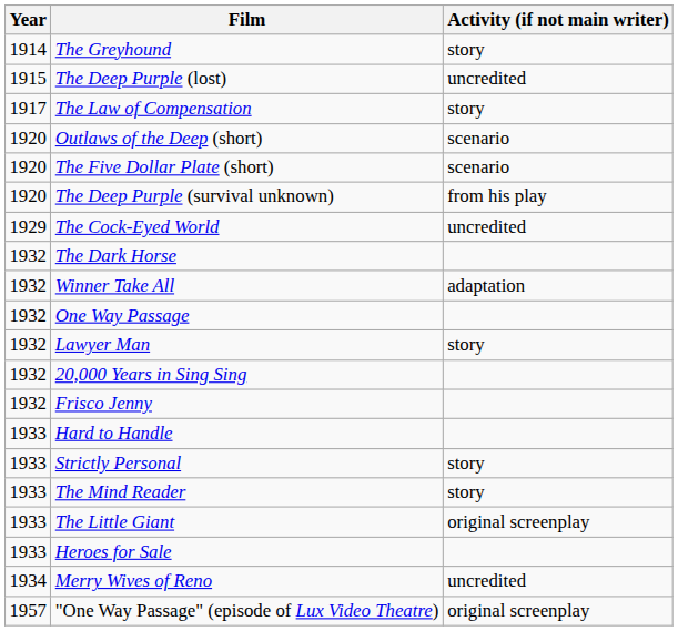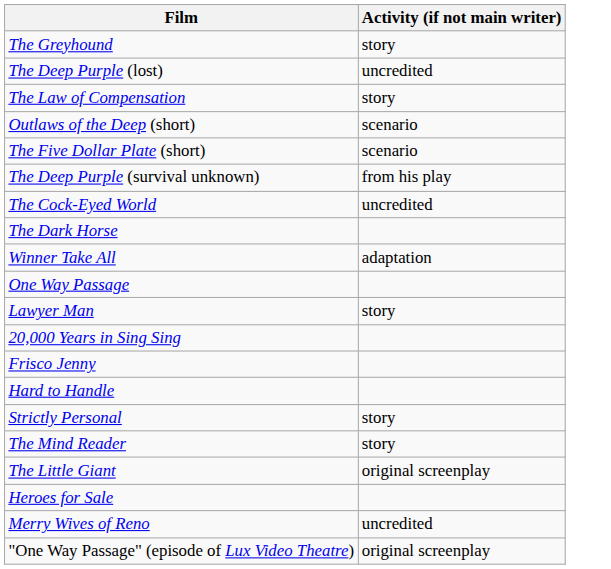 <table class="wikitable">
 <tr>
-<th>Year</th>
 <th>Film</th>
 <th>Activity (if not main writer)</th>
 </tr>
 <tr>
-<td>1914</td>
 <td><em><a href='#'>The Greyhound</a></em></td>
 <td>story</td>
 </tr>
 <tr>
-<td>1915</td>
 <td><em><a href='#'>The Deep Purple</a></em> (lost)</td>
 <td>uncredited</td>
 </tr>
 <tr>
-<td>1917</td>
 <td><em><a href='#'>The Law of Compensation</a></em></td>
 <td>story</td>
 </tr>
 <tr>
-<td>1920</td>
 <td><em><a href='#'>Outlaws of the Deep</a></em> (short)</td>
 <td>scenario</td>
 </tr>
 <tr>
-<td>1920</td>
 <td><em><a href='#'>The Five Dollar Plate</a></em> (short)</td>
 <td>scenario</td>
 </tr>
 <tr>
-<td>1920</td>
 <td><em><a href='#'>The Deep Purple</a></em> (survival unknown)</td>
 <td>from his play</td>
 </tr>
 <tr>
-<td>1929</td>
 <td><em><a href='#'>The Cock-Eyed World</a></em></td>
 <td>uncredited</td>
 </tr>
 <tr>
-<td>1932</td>
 <td><em><a href='#'>The Dark Horse</a></em></td>
 <td></td>
 </tr>
 <tr>
-<td>1932</td>
 <td><em><a href='#'>Winner Take All</a></em></td>
 <td>adaptation</td>
 </tr>
 <tr>
-<td>1932</td>
 <td><em><a href='#'>One Way Passage</a></em></td>
 <td></td>
 </tr>
 <tr>
-<td>1932</td>
 <td><em><a href='#'>Lawyer Man</a></em></td>
 <td>story</td>
 </tr>
 <tr>
-<td>1932</td>
 <td><em><a href='#'>20,000 Years in Sing Sing</a></em></td>
 <td></td>
 </tr>
 <tr>
-<td>1932</td>
 <td><em><a href='#'>Frisco Jenny</a></em></td>
 <td></td>
 </tr>
 <tr>
-<td>1933</td>
 <td><em><a href='#'>Hard to Handle</a></em></td>
 <td></td>
 </tr>
 <tr>
-<td>1933</td>
 <td><em><a href='#'>Strictly Personal</a></em></td>
 <td>story</td>
 </tr>
 <tr>
-<td>1933</td>
 <td><em><a href='#'>The Mind Reader</a></em></td>
 <td>story</td>
 </tr>
 <tr>
-<td>1933</td>
 <td><em><a href='#'>The Little Giant</a></em></td>
 <td>original screenplay</td>
 </tr>
 <tr>
-<td>1933</td>
 <td><em><a href='#'>Heroes for Sale</a></em></td>
 <td></td>
 </tr>
 <tr>
-<td>1934</td>
 <td><em><a href='#'>Merry Wives of Reno</a></em></td>
 <td>uncredited</td>
 </tr>
 <tr>
-<td>1957</td>
 <td>"One Way Passage" (episode of <em><a href='#'>Lux Video Theatre</a></em>)</td>
 <td>original screenplay</td>
 </tr>
 </table>
